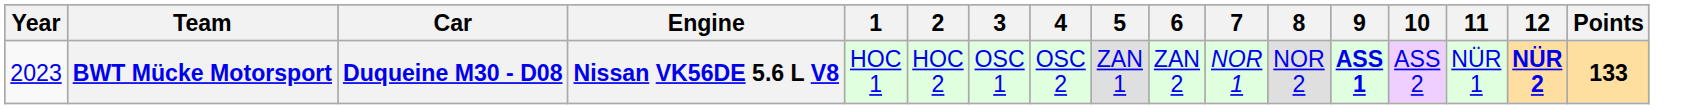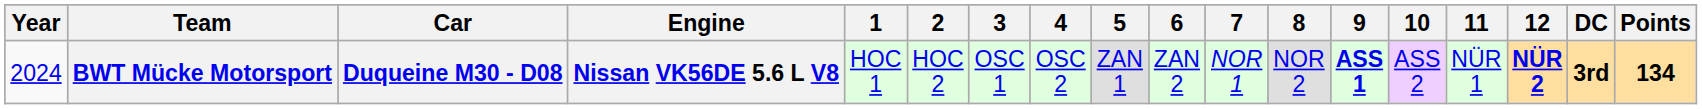 <table class="wikitable" style="text-align:center; font-size:85%">
 <tr>
 <th>Year</th>
 <th>Team</th>
 <th>Car</th>
 <th>Engine</th>
 <th>1</th>
 <th>2</th>
 <th>3</th>
 <th>4</th>
 <th>5</th>
 <th>6</th>
 <th>7</th>
 <th>8</th>
 <th>9</th>
 <th>10</th>
 <th>11</th>
 <th>12</th>
+<th>DC</th>
 <th>Points</th>
 </tr>
 <tr>
-<td><a href='#'>2023</a></td>
+<td><a href='#'>2024</a></td>
 <th nowrap><a href='#'>BWT Mücke Motorsport</a></th>
 <th nowrap><a href='#'>Duqueine M30 - D08</a></th>
 <th nowrap><a href='#'>Nissan</a> <a href='#'>VK56DE</a> 5.6 L <a href='#'>V8</a></th>
 <td style="background:#DFFFDF;"><a href='#'>HOC<br>1</a><br></td>
 <td style="background:#DFFFDF;"><a href='#'>HOC<br>2</a><br></td>
 <td style="background:#DFFFDF;"><a href='#'>OSC<br>1</a><br></td>
 <td style="background:#DFFFDF;"><a href='#'>OSC<br>2</a><br></td>
 <td style="background:#DFDFDF;"><a href='#'>ZAN<br>1</a><br></td>
 <td style="background:#DFFFDF;"><a href='#'>ZAN<br>2</a><br></td>
 <td style="background:#DFFFDF;"><em><a href='#'>NOR<br>1</a></em><br></td>
 <td style="background:#DFDFDF;"><a href='#'>NOR<br>2</a><br></td>
 <td style="background:#DFFFDF;"><strong><a href='#'>ASS<br>1</a><br></strong></td>
 <td style="background:#EFCFFF;"><a href='#'>ASS<br>2</a><br></td>
 <td style="background:#DFFFDF;"><a href='#'>NÜR<br>1</a><br></td>
 <td style="background:#FFDF9F;"><strong><a href='#'>NÜR<br>2</a></strong><br></td>
-<th style="background:#FFDF9F;">133</th>
+<th style="background:#FFDF9F;">3rd</th>
+<th style="background:#FFDF9F;">134</th>
 </tr>
 </table>
